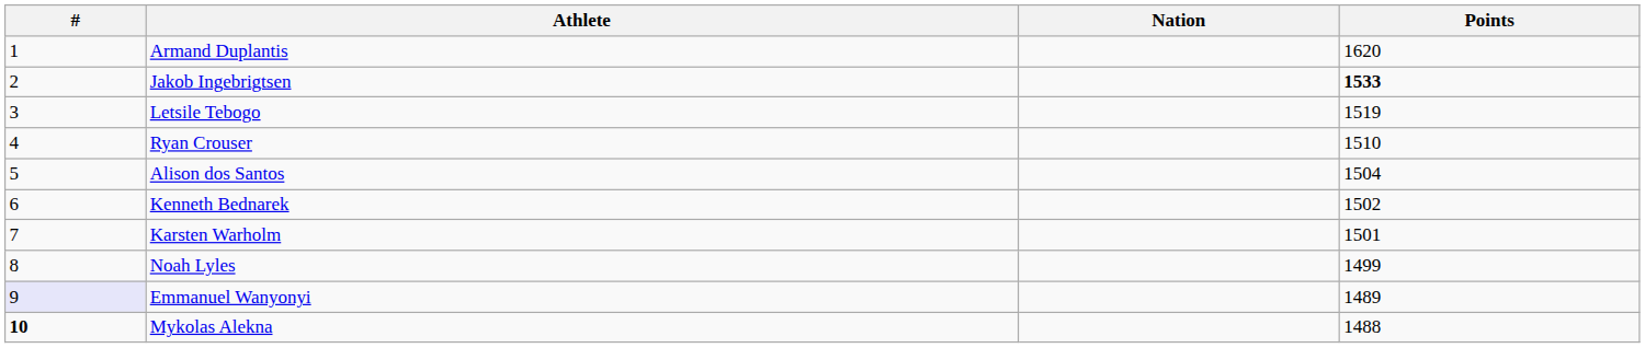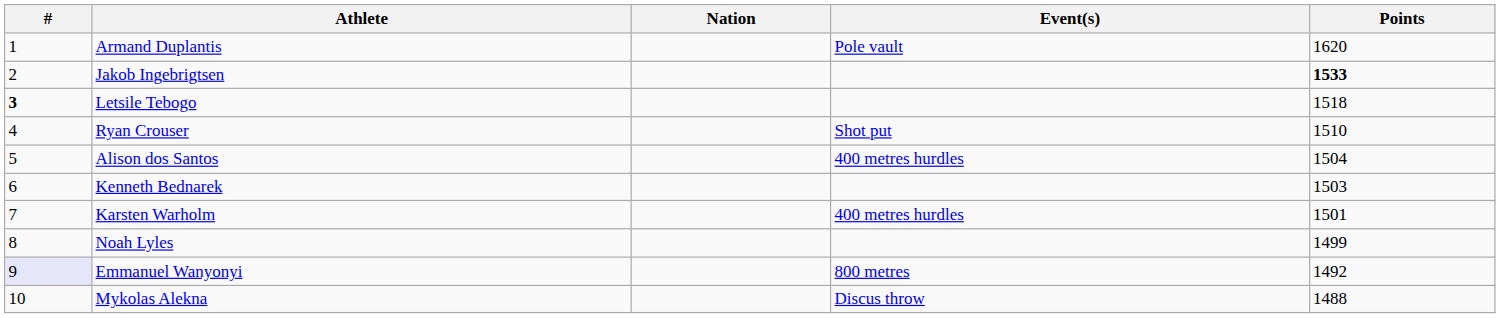 <table class="wikitable" width=100% style="font-size:90%; text-align:left;">
 <tr>
 <th>#</th>
 <th>Athlete</th>
 <th>Nation</th>
+<th>Event(s)</th>
 <th>Points</th>
 </tr>
 <tr>
 <td>1</td>
 <td><a href='#'>Armand Duplantis</a></td>
 <td></td>
+<td><a href='#'>Pole vault</a></td>
 <td>1620</td>
 </tr>
 <tr>
 <td>2</td>
 <td><a href='#'>Jakob Ingebrigtsen</a></td>
 <td></td>
+<td></td>
 <td><strong>1533</strong></td>
 </tr>
 <tr>
-<td>3</td>
+<td><strong>3</strong></td>
 <td><a href='#'>Letsile Tebogo</a></td>
 <td></td>
-<td>1519</td>
+<td></td>
+<td>1518</td>
 </tr>
 <tr>
 <td>4</td>
 <td><a href='#'>Ryan Crouser</a></td>
 <td></td>
+<td {{nowrap><a href='#'>Shot put</a></td>
 <td>1510</td>
 </tr>
 <tr>
 <td>5</td>
 <td><a href='#'>Alison dos Santos</a></td>
 <td></td>
+<td><a href='#'>400 metres hurdles</a></td>
 <td>1504</td>
 </tr>
 <tr>
 <td>6</td>
 <td><a href='#'>Kenneth Bednarek</a></td>
 <td></td>
-<td>1502</td>
+<td></td>
+<td>1503</td>
 </tr>
 <tr>
 <td>7</td>
 <td><a href='#'>Karsten Warholm</a></td>
 <td></td>
+<td><a href='#'>400 metres hurdles</a></td>
 <td>1501</td>
 </tr>
 <tr>
 <td>8</td>
 <td><a href='#'>Noah Lyles</a></td>
+<td></td>
 <td></td>
 <td>1499</td>
 </tr>
 <tr>
 <td style="background: lavender;">9</td>
 <td><a href='#'>Emmanuel Wanyonyi</a></td>
 <td></td>
-<td>1489</td>
+<td><a href='#'>800 metres</a></td>
+<td>1492</td>
 </tr>
 <tr>
-<td><strong>10</strong></td>
+<td>10</td>
 <td><a href='#'>Mykolas Alekna</a></td>
 <td></td>
+<td><a href='#'>Discus throw</a></td>
 <td>1488</td>
 </tr>
 </table>
